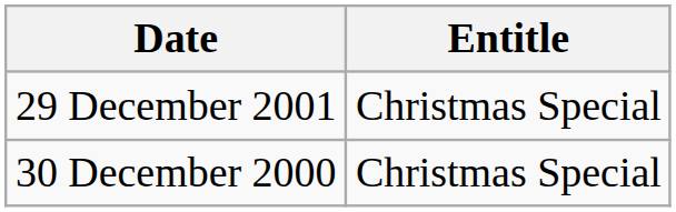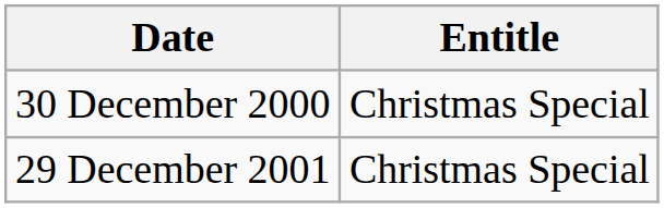 <table class="wikitable" style="text-align:center">
 <tr>
 <th>Date</th>
 <th>Entitle</th>
 </tr>
 <tr>
+<td>30 December 2000</td>
+<td>Christmas Special</td>
+</tr>
+<tr>
 <td>29 December 2001</td>
 <td>Christmas Special</td>
 </tr>
-<tr>
-<td>30 December 2000</td>
-<td>Christmas Special</td>
-</tr>
 </table>
